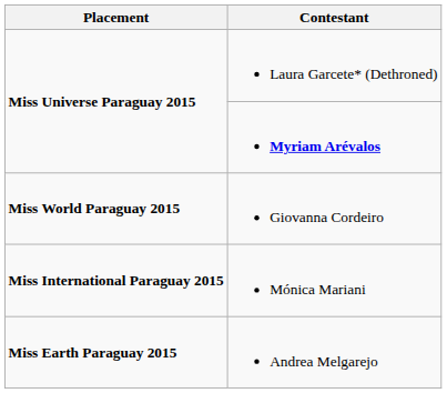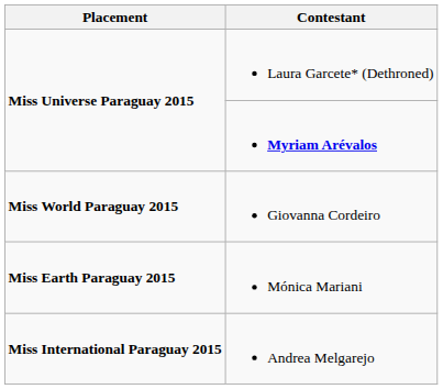 <table class="wikitable sortable" style="font-size: 95%;">
 <tr>
 <th>Placement</th>
 <th>Contestant</th>
 </tr>
 <tr>
 <td rowspan="2"><strong>Miss Universe Paraguay 2015</strong></td>
 <td><br><ul><li>Laura Garcete* (Dethroned)</li></ul></td>
 </tr>
 <tr>
 <td><br><ul><li><strong><a href='#'>Myriam Arévalos</a></strong></li></ul></td>
 </tr>
 <tr>
 <td><strong>Miss World Paraguay 2015</strong></td>
 <td><br><ul><li>Giovanna Cordeiro</li></ul></td>
 </tr>
 <tr>
-<td><strong>Miss International Paraguay 2015</strong></td>
+<td><strong>Miss Earth Paraguay 2015</strong></td>
 <td><br><ul><li>Mónica Mariani</li></ul></td>
 </tr>
 <tr>
-<td><strong>Miss Earth Paraguay 2015</strong></td>
+<td><strong>Miss International Paraguay 2015</strong></td>
 <td><br><ul><li>Andrea Melgarejo</li></ul></td>
 </tr>
 </table>
